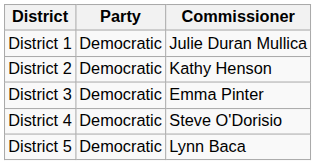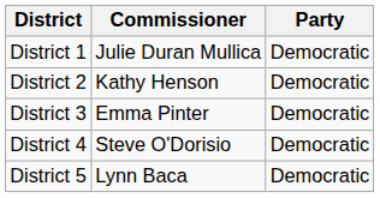 <table class="wikitable sortable">
 <tr>
 <th>District</th>
+<th>Commissioner</th>
 <th>Party</th>
-<th>Commissioner</th>
 </tr>
 <tr>
 <td>District 1</td>
+<td>Julie Duran Mullica</td>
 <td>Democratic</td>
-<td>Julie Duran Mullica</td>
 </tr>
 <tr>
 <td>District 2</td>
+<td>Kathy Henson</td>
 <td>Democratic</td>
-<td>Kathy Henson</td>
 </tr>
 <tr>
 <td>District 3</td>
+<td>Emma Pinter</td>
 <td>Democratic</td>
-<td>Emma Pinter</td>
 </tr>
 <tr>
 <td>District 4</td>
+<td>Steve O'Dorisio</td>
 <td>Democratic</td>
-<td>Steve O'Dorisio</td>
 </tr>
 <tr>
 <td>District 5</td>
+<td>Lynn Baca</td>
 <td>Democratic</td>
-<td>Lynn Baca</td>
 </tr>
 </table>
